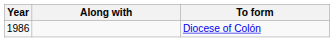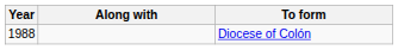 <table class="wikitable">
 <tr>
 <th>Year</th>
 <th width="225">Along with</th>
 <th width="225">To form</th>
 </tr>
 <tr valign="top">
-<td>1986</td>
+<td>1988</td>
 <td></td>
 <td><a href='#'>Diocese of Colón</a></td>
 </tr>
 </table>
